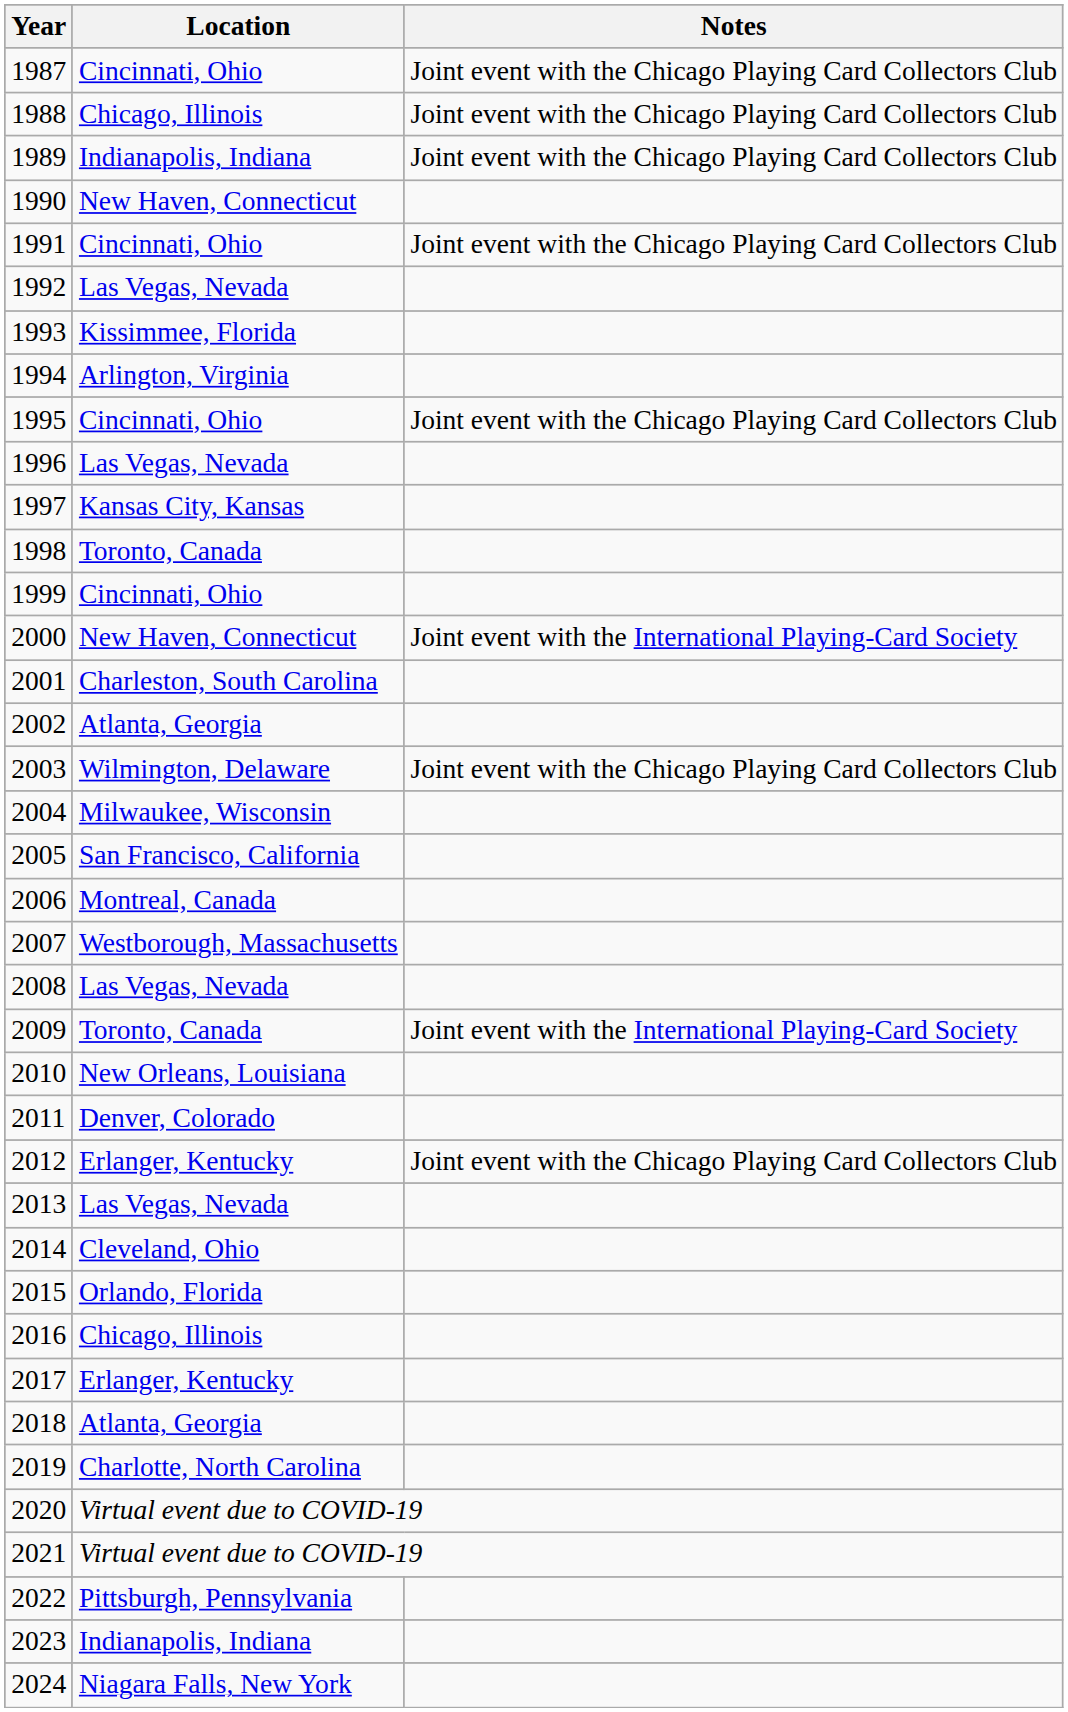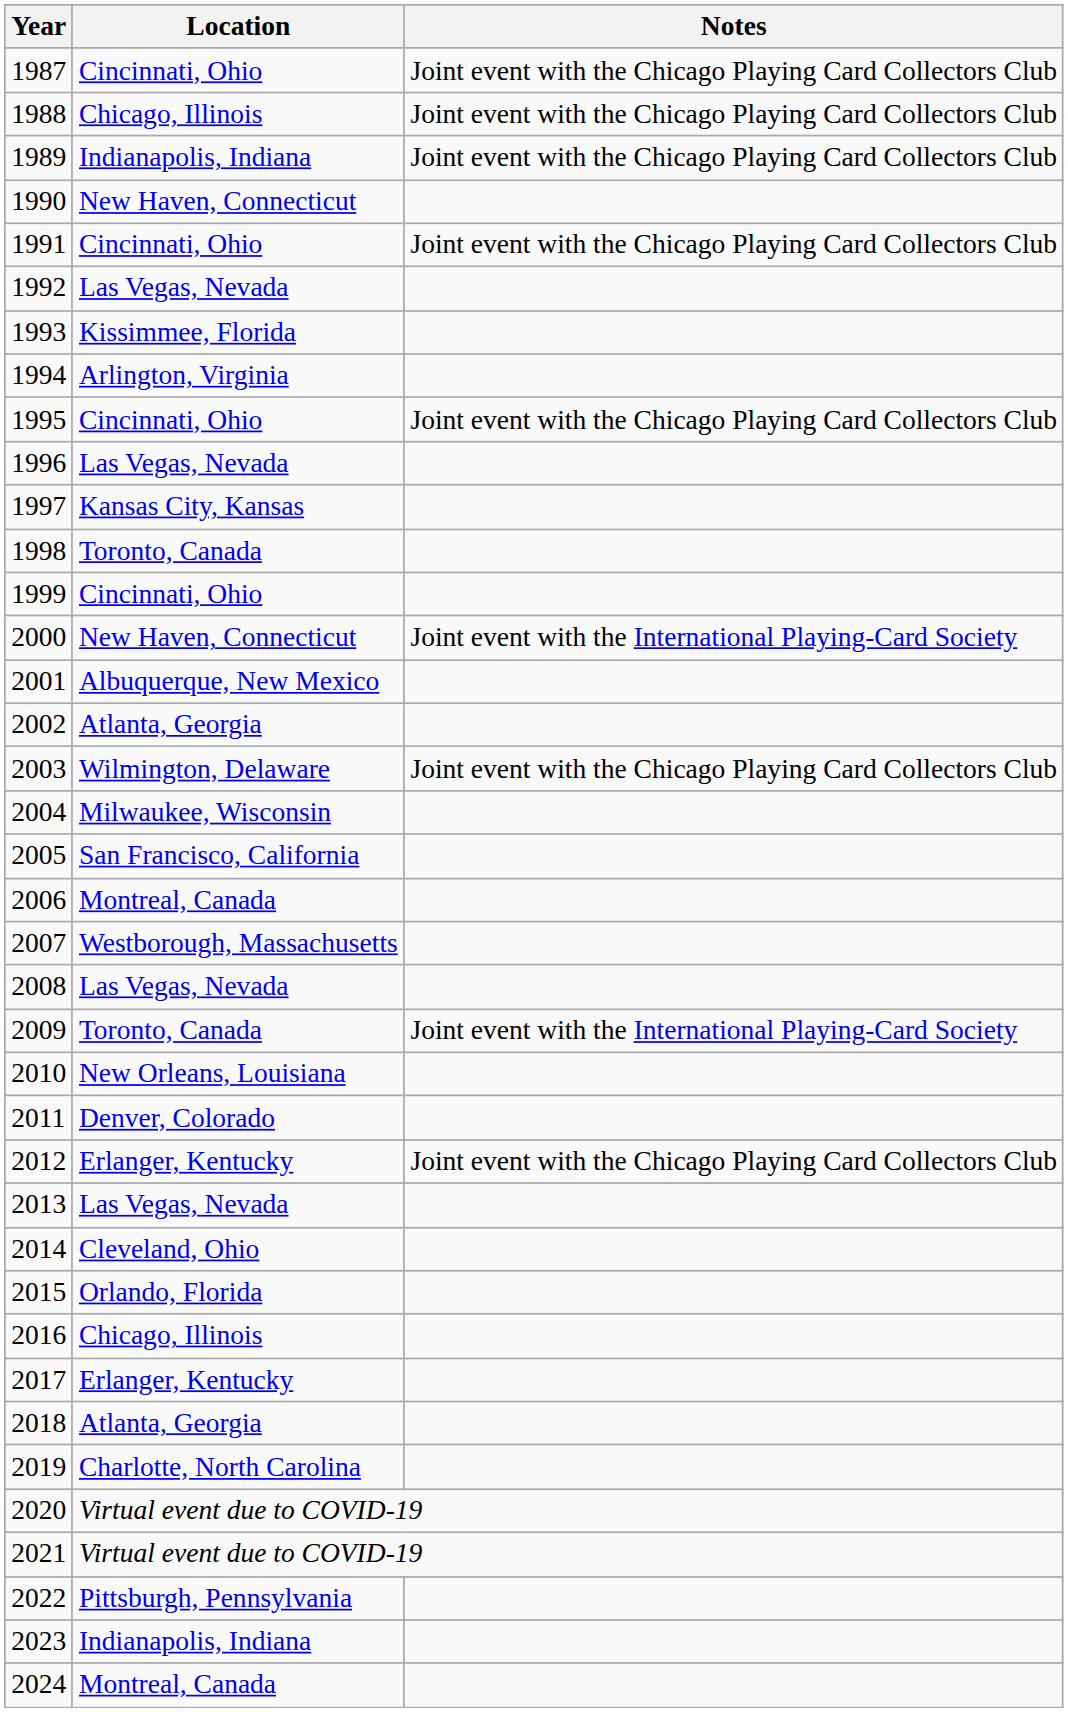 <table class="wikitable sortable">
 <tr>
 <th>Year</th>
 <th>Location</th>
 <th>Notes</th>
 </tr>
 <tr>
 <td>1987</td>
 <td><a href='#'>Cincinnati, Ohio</a></td>
 <td>Joint event with the Chicago Playing Card Collectors Club</td>
 </tr>
 <tr>
 <td>1988</td>
 <td><a href='#'>Chicago, Illinois</a></td>
 <td>Joint event with the Chicago Playing Card Collectors Club</td>
 </tr>
 <tr>
 <td>1989</td>
 <td><a href='#'>Indianapolis, Indiana</a></td>
 <td>Joint event with the Chicago Playing Card Collectors Club</td>
 </tr>
 <tr>
 <td>1990</td>
 <td><a href='#'>New Haven, Connecticut</a></td>
 <td></td>
 </tr>
 <tr>
 <td>1991</td>
 <td><a href='#'>Cincinnati, Ohio</a></td>
 <td>Joint event with the Chicago Playing Card Collectors Club</td>
 </tr>
 <tr>
 <td>1992</td>
 <td><a href='#'>Las Vegas, Nevada</a></td>
 <td></td>
 </tr>
 <tr>
 <td>1993</td>
 <td><a href='#'>Kissimmee, Florida</a></td>
 <td></td>
 </tr>
 <tr>
 <td>1994</td>
 <td><a href='#'>Arlington, Virginia</a></td>
 <td></td>
 </tr>
 <tr>
 <td>1995</td>
 <td><a href='#'>Cincinnati, Ohio</a></td>
 <td>Joint event with the Chicago Playing Card Collectors Club</td>
 </tr>
 <tr>
 <td>1996</td>
 <td><a href='#'>Las Vegas, Nevada</a></td>
 <td></td>
 </tr>
 <tr>
 <td>1997</td>
 <td><a href='#'>Kansas City, Kansas</a></td>
 <td></td>
 </tr>
 <tr>
 <td>1998</td>
 <td><a href='#'>Toronto, Canada</a></td>
 <td></td>
 </tr>
 <tr>
 <td>1999</td>
 <td><a href='#'>Cincinnati, Ohio</a></td>
 <td></td>
 </tr>
 <tr>
 <td>2000</td>
 <td><a href='#'>New Haven, Connecticut</a></td>
 <td>Joint event with the <a href='#'>International Playing-Card Society</a></td>
 </tr>
 <tr>
 <td>2001</td>
-<td><a href='#'>Charleston, South Carolina</a></td>
+<td><a href='#'>Albuquerque, New Mexico</a></td>
 <td></td>
 </tr>
 <tr>
 <td>2002</td>
 <td><a href='#'>Atlanta, Georgia</a></td>
 <td></td>
 </tr>
 <tr>
 <td>2003</td>
 <td><a href='#'>Wilmington, Delaware</a></td>
 <td>Joint event with the Chicago Playing Card Collectors Club</td>
 </tr>
 <tr>
 <td>2004</td>
 <td><a href='#'>Milwaukee, Wisconsin</a></td>
 <td></td>
 </tr>
 <tr>
 <td>2005</td>
 <td><a href='#'>San Francisco, California</a></td>
 <td></td>
 </tr>
 <tr>
 <td>2006</td>
 <td><a href='#'>Montreal, Canada</a></td>
 <td></td>
 </tr>
 <tr>
 <td>2007</td>
 <td><a href='#'>Westborough, Massachusetts</a></td>
 <td></td>
 </tr>
 <tr>
 <td>2008</td>
 <td><a href='#'>Las Vegas, Nevada</a></td>
 <td></td>
 </tr>
 <tr>
 <td>2009</td>
 <td><a href='#'>Toronto, Canada</a></td>
 <td>Joint event with the <a href='#'>International Playing-Card Society</a></td>
 </tr>
 <tr>
 <td>2010</td>
 <td><a href='#'>New Orleans, Louisiana</a></td>
 <td></td>
 </tr>
 <tr>
 <td>2011</td>
 <td><a href='#'>Denver, Colorado</a></td>
 <td></td>
 </tr>
 <tr>
 <td>2012</td>
 <td><a href='#'>Erlanger, Kentucky</a></td>
 <td>Joint event with the Chicago Playing Card Collectors Club</td>
 </tr>
 <tr>
 <td>2013</td>
 <td><a href='#'>Las Vegas, Nevada</a></td>
 <td></td>
 </tr>
 <tr>
 <td>2014</td>
 <td><a href='#'>Cleveland, Ohio</a></td>
 <td></td>
 </tr>
 <tr>
 <td>2015</td>
 <td><a href='#'>Orlando, Florida</a></td>
 <td></td>
 </tr>
 <tr>
 <td>2016</td>
 <td><a href='#'>Chicago, Illinois</a></td>
 <td></td>
 </tr>
 <tr>
 <td>2017</td>
 <td><a href='#'>Erlanger, Kentucky</a></td>
 <td></td>
 </tr>
 <tr>
 <td>2018</td>
 <td><a href='#'>Atlanta, Georgia</a></td>
 <td></td>
 </tr>
 <tr>
 <td>2019</td>
 <td><a href='#'>Charlotte, North Carolina</a></td>
 <td></td>
 </tr>
 <tr>
 <td>2020</td>
 <td colspan="2"><em>Virtual event due to COVID-19</em></td>
 </tr>
 <tr>
 <td>2021</td>
 <td colspan="2"><em>Virtual event due to COVID-19</em></td>
 </tr>
 <tr>
 <td>2022</td>
 <td><a href='#'>Pittsburgh, Pennsylvania</a></td>
 <td></td>
 </tr>
 <tr>
 <td>2023</td>
 <td><a href='#'>Indianapolis, Indiana</a></td>
 <td></td>
 </tr>
 <tr>
 <td>2024</td>
-<td><a href='#'>Niagara Falls, New York</a></td>
+<td><a href='#'>Montreal, Canada</a></td>
 <td></td>
 </tr>
 </table>
